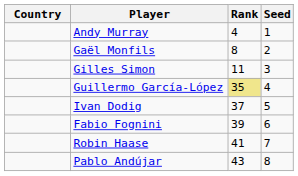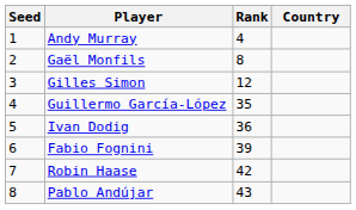 <table class="sortable wikitable">
 <tr>
-<th width=70>Country</th>
+<th>Seed</th>
 <th width=175>Player</th>
 <th>Rank</th>
-<th>Seed</th>
+<th width=70>Country</th>
 </tr>
 <tr>
-<td></td>
+<td>1</td>
 <td><a href='#'>Andy Murray</a></td>
 <td>4</td>
-<td>1</td>
+<td></td>
 </tr>
 <tr>
-<td></td>
+<td>2</td>
 <td><a href='#'>Gaël Monfils</a></td>
 <td>8</td>
-<td>2</td>
+<td></td>
 </tr>
 <tr>
+<td>3</td>
+<td><a href='#'>Gilles Simon</a></td>
+<td>12</td>
 <td></td>
-<td><a href='#'>Gilles Simon</a></td>
-<td>11</td>
-<td>3</td>
 </tr>
 <tr>
+<td>4</td>
+<td><a href='#'>Guillermo García-López</a></td>
+<td>35</td>
 <td></td>
-<td><a href='#'>Guillermo García-López</a></td>
-<td style="background: khaki;">35</td>
-<td>4</td>
 </tr>
 <tr>
+<td>5</td>
+<td><a href='#'>Ivan Dodig</a></td>
+<td>36</td>
 <td></td>
-<td><a href='#'>Ivan Dodig</a></td>
-<td>37</td>
-<td>5</td>
 </tr>
 <tr>
-<td></td>
+<td>6</td>
 <td><a href='#'>Fabio Fognini</a></td>
 <td>39</td>
-<td>6</td>
+<td></td>
 </tr>
 <tr>
+<td>7</td>
+<td><a href='#'>Robin Haase</a></td>
+<td>42</td>
 <td></td>
-<td><a href='#'>Robin Haase</a></td>
-<td>41</td>
-<td>7</td>
 </tr>
 <tr>
-<td></td>
+<td>8<br></td>
 <td><a href='#'>Pablo Andújar</a></td>
 <td>43</td>
-<td>8<br></td>
+<td></td>
 </tr>
 </table>
